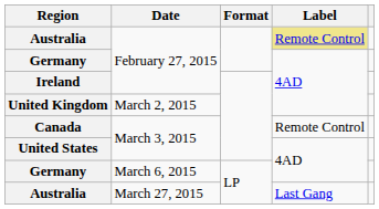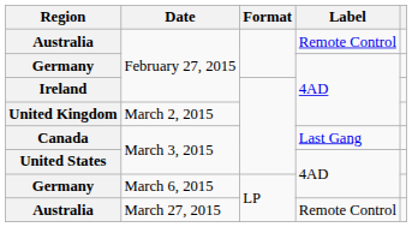 <table class="wikitable plainrowheaders">
 <tr>
 <th scope="col">Region</th>
 <th scope="col">Date</th>
 <th scope="col">Format</th>
 <th scope="col">Label</th>
 <th scope="col"></th>
 </tr>
 <tr>
 <th scope="row">Australia</th>
 <td rowspan="3">February 27, 2015</td>
 <td rowspan="2"></td>
-<td style="background: khaki;"><a href='#'>Remote Control</a></td>
+<td><a href='#'>Remote Control</a></td>
 <td align="center"></td>
 </tr>
 <tr>
 <th scope="row">Germany</th>
 <td rowspan="3"><a href='#'>4AD</a></td>
 <td align="center"></td>
 </tr>
 <tr>
 <th scope="row">Ireland</th>
 <td rowspan="4"></td>
 <td align="center"></td>
 </tr>
 <tr>
 <th scope="row">United Kingdom</th>
 <td>March 2, 2015</td>
 <td align="center"></td>
 </tr>
 <tr>
 <th scope="row">Canada</th>
 <td rowspan="2">March 3, 2015</td>
-<td>Remote Control</td>
+<td><a href='#'>Last Gang</a></td>
 <td align="center"></td>
 </tr>
 <tr>
 <th scope="row">United States</th>
 <td rowspan="2">4AD</td>
 <td align="center"></td>
 </tr>
 <tr>
 <th scope="row">Germany</th>
 <td>March 6, 2015</td>
 <td rowspan="2">LP</td>
 <td align="center"></td>
 </tr>
 <tr>
 <th scope="row">Australia</th>
 <td>March 27, 2015</td>
-<td><a href='#'>Last Gang</a></td>
+<td>Remote Control</td>
 <td align="center"></td>
 </tr>
 </table>
